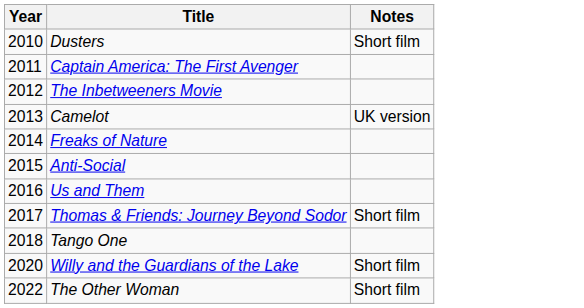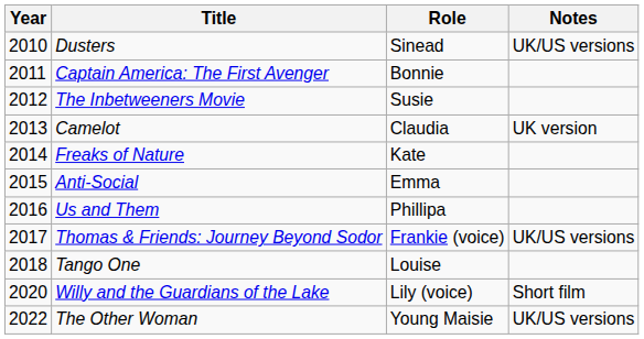 <table class="wikitable sortable">
 <tr>
 <th>Year</th>
 <th>Title</th>
+<th>Role</th>
 <th>Notes</th>
 </tr>
 <tr>
 <td>2010</td>
 <td><em>Dusters</em></td>
-<td>Short film</td>
+<td>Sinead</td>
+<td>UK/US versions</td>
 </tr>
 <tr>
 <td>2011</td>
 <td><em><a href='#'>Captain America: The First Avenger</a></em></td>
+<td>Bonnie</td>
 <td></td>
 </tr>
 <tr>
 <td>2012</td>
 <td><em><a href='#'>The Inbetweeners Movie</a></em></td>
+<td>Susie</td>
 <td></td>
 </tr>
 <tr>
 <td>2013</td>
 <td><em>Camelot</em></td>
+<td>Claudia</td>
 <td>UK version</td>
 </tr>
 <tr>
 <td>2014</td>
 <td><em><a href='#'>Freaks of Nature</a></em></td>
+<td>Kate</td>
 <td></td>
 </tr>
 <tr>
 <td>2015</td>
 <td><em><a href='#'>Anti-Social</a></em></td>
+<td>Emma</td>
 <td></td>
 </tr>
 <tr>
 <td>2016</td>
 <td><em><a href='#'>Us and Them</a></em></td>
+<td>Phillipa</td>
 <td></td>
 </tr>
 <tr>
 <td>2017</td>
 <td><em><a href='#'>Thomas & Friends: Journey Beyond Sodor</a></em></td>
-<td>Short film</td>
+<td><a href='#'>Frankie</a> (voice)</td>
+<td>UK/US versions</td>
 </tr>
 <tr>
 <td>2018</td>
 <td><em>Tango One</em></td>
+<td>Louise</td>
 <td></td>
 </tr>
 <tr>
 <td>2020</td>
 <td><em><a href='#'>Willy and the Guardians of the Lake</a></em></td>
+<td>Lily (voice)</td>
 <td>Short film</td>
 </tr>
 <tr>
 <td>2022</td>
 <td><em>The Other Woman</em></td>
-<td>Short film</td>
+<td>Young Maisie</td>
+<td>UK/US versions</td>
 </tr>
 </table>
